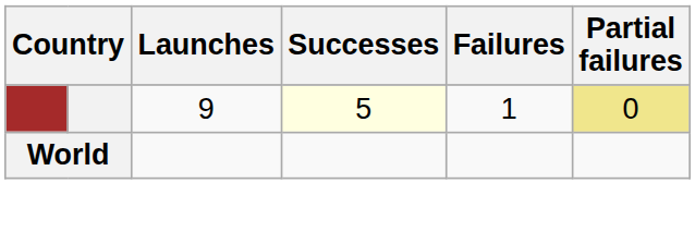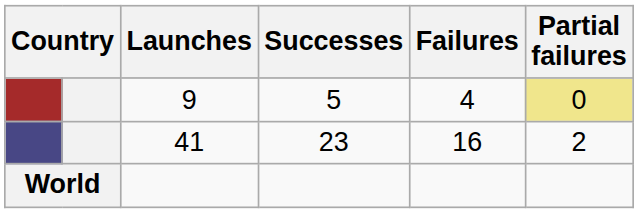 <table align="left" class="wikitable sortable" style="text-align:center;">
 <tr>
 <th scope=col colspan=2>Country</th>
 <th scope=col>Launches</th>
 <th scope=col>Successes</th>
 <th scope=col>Failures</th>
 <th scope=col>Partial<br>failures</th>
 </tr>
 <tr>
 <th scope=row style="background:#a52a2a;"></th>
 <th style="text-align:left;"></th>
 <td>9</td>
-<td style="background: lightyellow;">5</td>
-<td>1</td>
+<td>5</td>
+<td>4</td>
 <td style="background: khaki;">0</td>
+</tr>
+<tr>
+<th scope=row style="background:#484785;"></th>
+<th style="text-align:left;"></th>
+<td>41</td>
+<td>23</td>
+<td>16</td>
+<td>2</td>
 </tr>
 <tr>
 <th colspan="2">World</th>
 <td></td>
 <td></td>
 <td></td>
 <td></td>
 </tr>
 </table>
